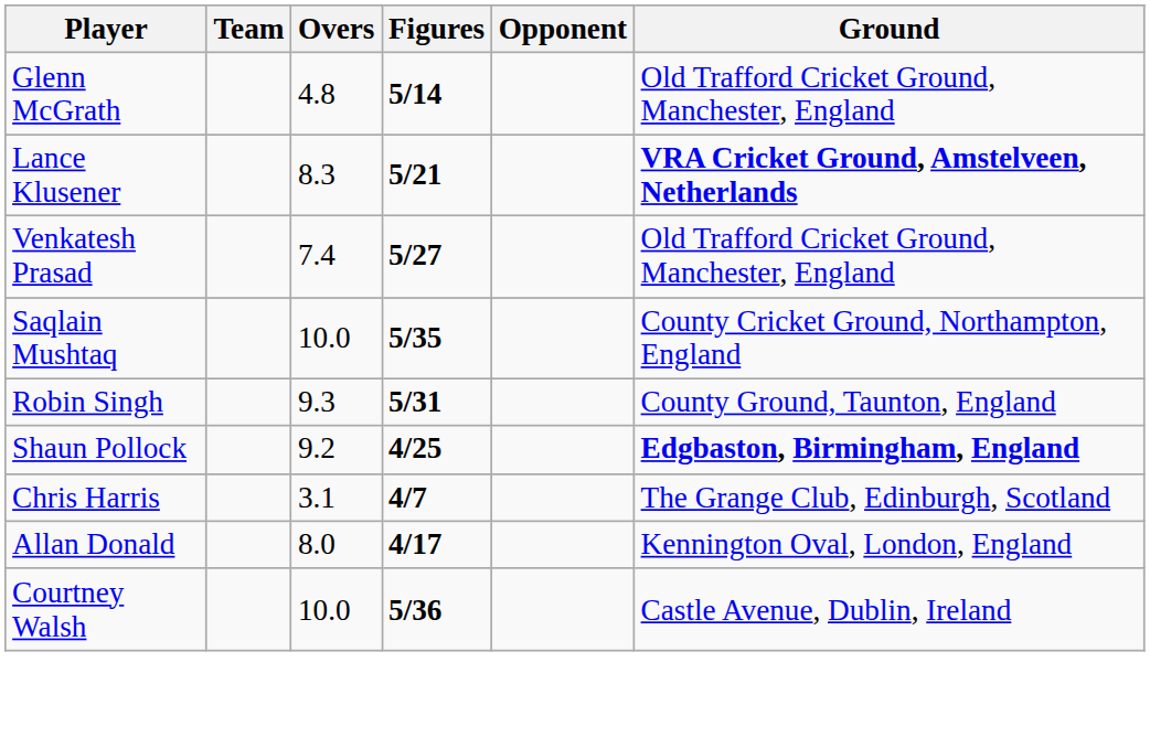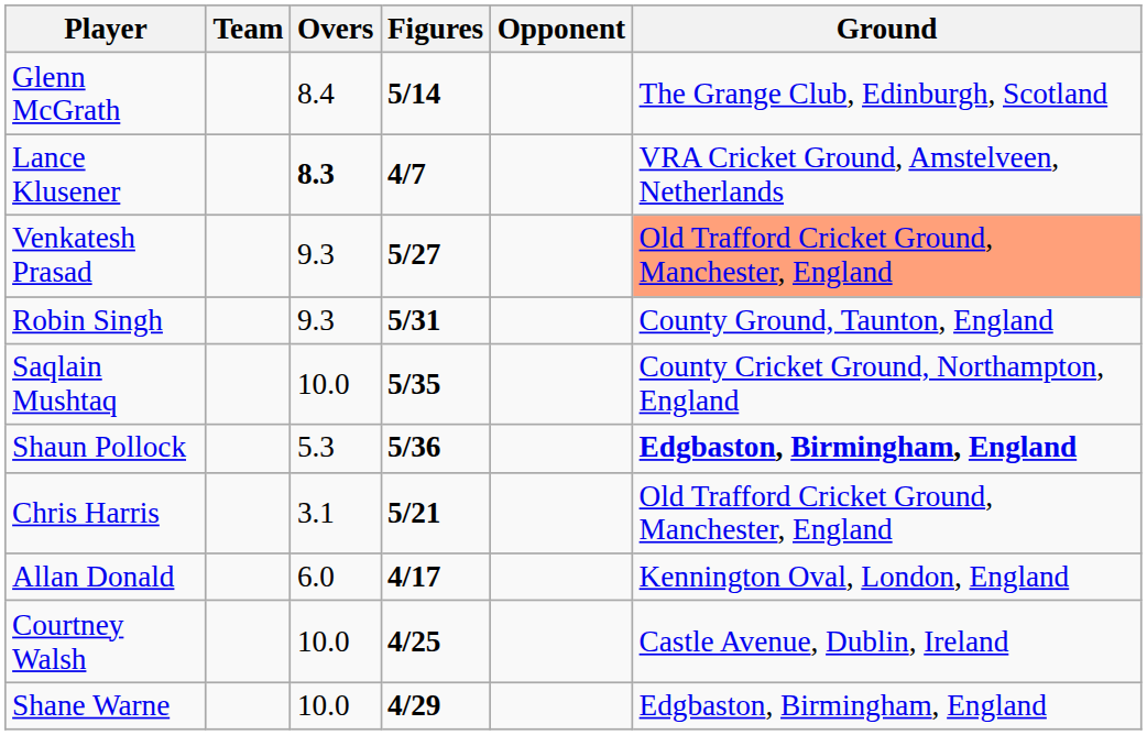 <table class="wikitable sortable">
 <tr>
 <th>Player</th>
 <th>Team</th>
 <th>Overs</th>
 <th>Figures</th>
 <th>Opponent</th>
 <th>Ground</th>
 </tr>
 <tr>
 <td><a href='#'>Glenn McGrath</a></td>
 <td></td>
-<td>4.8</td>
+<td>8.4</td>
 <td><strong>5/14</strong></td>
 <td></td>
-<td><a href='#'>Old Trafford Cricket Ground</a>, <a href='#'>Manchester</a>, <a href='#'>England</a></td>
+<td><a href='#'>The Grange Club</a>, <a href='#'>Edinburgh</a>, <a href='#'>Scotland</a></td>
 </tr>
 <tr>
 <td><a href='#'>Lance Klusener</a></td>
 <td></td>
-<td>8.3</td>
-<td><strong>5/21</strong></td>
+<td><strong>8.3</strong></td>
+<td><strong>4/7</strong></td>
 <td></td>
-<td><strong><a href='#'>VRA Cricket Ground</a>, <a href='#'>Amstelveen</a>, <a href='#'>Netherlands</a></strong></td>
+<td><a href='#'>VRA Cricket Ground</a>, <a href='#'>Amstelveen</a>, <a href='#'>Netherlands</a></td>
 </tr>
 <tr>
 <td><a href='#'>Venkatesh Prasad</a></td>
 <td></td>
-<td>7.4</td>
+<td>9.3</td>
 <td><strong>5/27</strong></td>
 <td></td>
-<td><a href='#'>Old Trafford Cricket Ground</a>, <a href='#'>Manchester</a>, <a href='#'>England</a></td>
+<td style="background: lightsalmon;"><a href='#'>Old Trafford Cricket Ground</a>, <a href='#'>Manchester</a>, <a href='#'>England</a></td>
+</tr>
+<tr>
+<td><a href='#'>Robin Singh</a></td>
+<td></td>
+<td>9.3</td>
+<td><strong>5/31</strong></td>
+<td></td>
+<td><a href='#'>County Ground, Taunton</a>, <a href='#'>England</a></td>
 </tr>
 <tr>
 <td><a href='#'>Saqlain Mushtaq</a></td>
 <td></td>
 <td>10.0</td>
 <td><strong>5/35</strong></td>
 <td></td>
 <td><a href='#'>County Cricket Ground, Northampton</a>, <a href='#'>England</a></td>
 </tr>
 <tr>
-<td><a href='#'>Robin Singh</a></td>
-<td></td>
-<td>9.3</td>
-<td><strong>5/31</strong></td>
-<td></td>
-<td><a href='#'>County Ground, Taunton</a>, <a href='#'>England</a></td>
-</tr>
-<tr>
 <td><a href='#'>Shaun Pollock</a></td>
 <td></td>
-<td>9.2</td>
-<td><strong>4/25</strong></td>
+<td>5.3</td>
+<td><strong>5/36</strong></td>
 <td></td>
 <td><strong><a href='#'>Edgbaston</a>, <a href='#'>Birmingham</a>, <a href='#'>England</a></strong></td>
 </tr>
 <tr>
 <td><a href='#'>Chris Harris</a></td>
 <td></td>
 <td>3.1</td>
-<td><strong>4/7</strong></td>
+<td><strong>5/21</strong></td>
 <td></td>
-<td><a href='#'>The Grange Club</a>, <a href='#'>Edinburgh</a>, <a href='#'>Scotland</a></td>
+<td><a href='#'>Old Trafford Cricket Ground</a>, <a href='#'>Manchester</a>, <a href='#'>England</a></td>
 </tr>
 <tr>
 <td><a href='#'>Allan Donald</a></td>
 <td></td>
-<td>8.0</td>
+<td>6.0</td>
 <td><strong>4/17</strong></td>
 <td></td>
 <td><a href='#'>Kennington Oval</a>, <a href='#'>London</a>, <a href='#'>England</a></td>
 </tr>
 <tr>
 <td><a href='#'>Courtney Walsh</a></td>
 <td></td>
 <td>10.0</td>
-<td><strong>5/36</strong></td>
+<td><strong>4/25</strong></td>
 <td></td>
 <td><a href='#'>Castle Avenue</a>, <a href='#'>Dublin</a>, <a href='#'>Ireland</a></td>
 </tr>
+<tr>
+<td><a href='#'>Shane Warne</a></td>
+<td></td>
+<td>10.0</td>
+<td><strong>4/29</strong></td>
+<td></td>
+<td><a href='#'>Edgbaston</a>, <a href='#'>Birmingham</a>, <a href='#'>England</a></td>
+</tr>
 </table>
